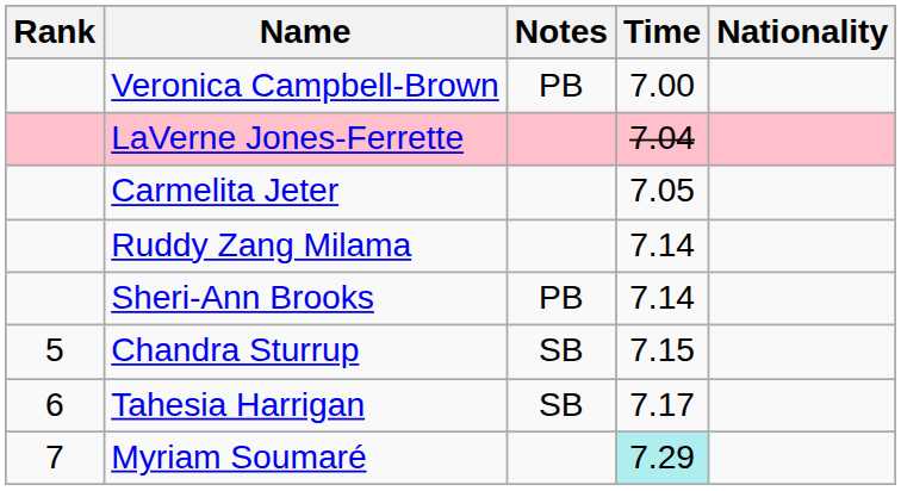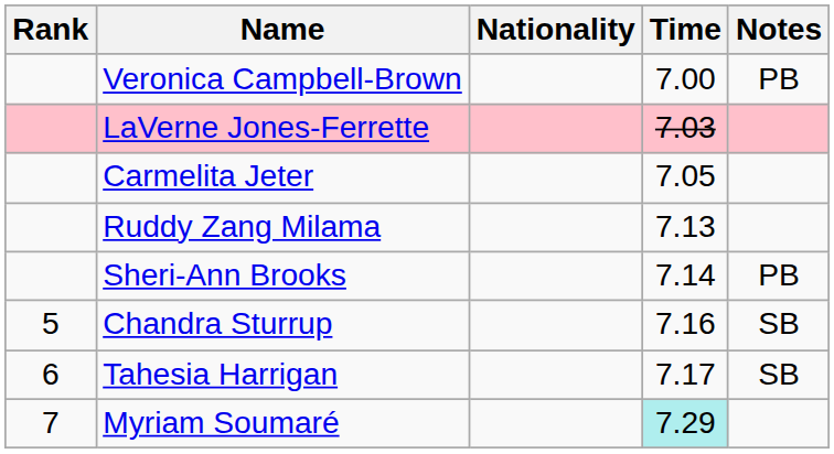 <table class="wikitable sortable" style="text-align:center">
 <tr>
 <th>Rank</th>
 <th>Name</th>
+<th>Nationality</th>
+<th>Time</th>
 <th>Notes</th>
-<th>Time</th>
-<th>Nationality</th>
 </tr>
 <tr>
 <td></td>
 <td align=left><a href='#'>Veronica Campbell-Brown</a></td>
+<td align=left></td>
+<td>7.00</td>
 <td>PB</td>
-<td>7.00</td>
-<td align=left></td>
 </tr>
 <tr bgcolor=pink>
 <td></td>
 <td align=left><a href='#'>LaVerne Jones-Ferrette</a></td>
+<td align=left></td>
+<td><s>7.03 </s></td>
 <td></td>
-<td><s>7.04 </s></td>
-<td align=left></td>
 </tr>
 <tr>
 <td></td>
 <td align=left><a href='#'>Carmelita Jeter</a></td>
+<td align=left></td>
+<td>7.05</td>
 <td></td>
-<td>7.05</td>
-<td align=left></td>
 </tr>
 <tr>
 <td></td>
 <td align=left><a href='#'>Ruddy Zang Milama</a></td>
+<td align=left></td>
+<td>7.13</td>
 <td></td>
-<td>7.14</td>
-<td align=left></td>
 </tr>
 <tr>
 <td></td>
 <td align=left><a href='#'>Sheri-Ann Brooks</a></td>
+<td align=left></td>
+<td>7.14</td>
 <td>PB</td>
-<td>7.14</td>
-<td align=left></td>
 </tr>
 <tr>
 <td>5</td>
 <td align=left><a href='#'>Chandra Sturrup</a></td>
+<td align=left></td>
+<td>7.16</td>
 <td>SB</td>
-<td>7.15</td>
-<td align=left></td>
 </tr>
 <tr>
 <td>6</td>
 <td align=left><a href='#'>Tahesia Harrigan</a></td>
+<td align=left></td>
+<td>7.17</td>
 <td>SB</td>
-<td>7.17</td>
-<td align=left></td>
 </tr>
 <tr>
 <td>7</td>
 <td align=left><a href='#'>Myriam Soumaré</a></td>
+<td align=left></td>
+<td style="background: paleturquoise;">7.29</td>
 <td></td>
-<td style="background: paleturquoise;">7.29</td>
-<td align=left></td>
 </tr>
 </table>
